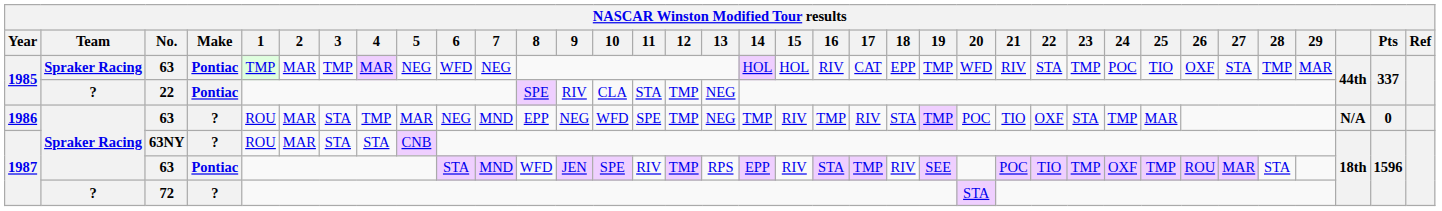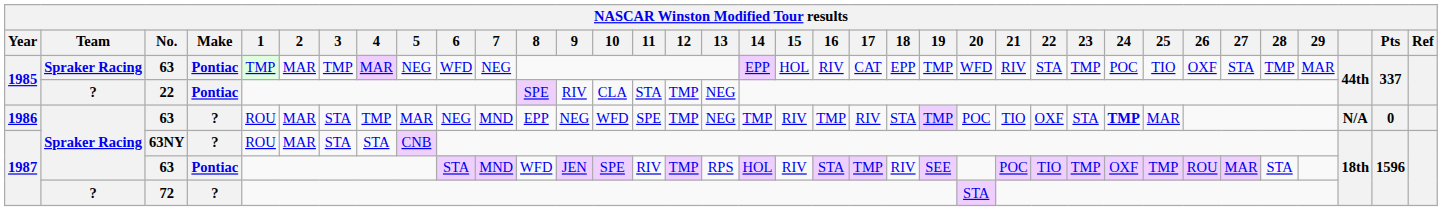 <table class="wikitable" style="text-align:center; font-size:75%">
 <tr>
 <th colspan=38><a href='#'>NASCAR Winston Modified Tour</a> results</th>
 </tr>
 <tr>
 <th>Year</th>
 <th>Team</th>
 <th>No.</th>
 <th>Make</th>
 <th>1</th>
 <th>2</th>
 <th>3</th>
 <th>4</th>
 <th>5</th>
 <th>6</th>
 <th>7</th>
 <th>8</th>
 <th>9</th>
 <th>10</th>
 <th>11</th>
 <th>12</th>
 <th>13</th>
 <th>14</th>
 <th>15</th>
 <th>16</th>
 <th>17</th>
 <th>18</th>
 <th>19</th>
 <th>20</th>
 <th>21</th>
 <th>22</th>
 <th>23</th>
 <th>24</th>
 <th>25</th>
 <th>26</th>
 <th>27</th>
 <th>28</th>
 <th>29</th>
 <th></th>
 <th>Pts</th>
 <th>Ref</th>
 </tr>
 <tr>
 <th rowspan=2><a href='#'>1985</a></th>
 <th><a href='#'>Spraker Racing</a></th>
 <th>63</th>
 <th><a href='#'>Pontiac</a></th>
 <td style="background:#DFFFDF;"><a href='#'>TMP</a><br></td>
 <td><a href='#'>MAR</a></td>
 <td><a href='#'>TMP</a></td>
 <td style="background:#EFCFFF;"><a href='#'>MAR</a><br></td>
 <td><a href='#'>NEG</a></td>
 <td><a href='#'>WFD</a></td>
 <td><a href='#'>NEG</a></td>
 <td colspan=6></td>
-<td style="background:#EFCFFF;"><a href='#'>HOL</a><br></td>
+<td style="background:#EFCFFF;"><a href='#'>EPP</a><br></td>
 <td><a href='#'>HOL</a></td>
 <td><a href='#'>RIV</a></td>
 <td><a href='#'>CAT</a></td>
 <td><a href='#'>EPP</a></td>
 <td><a href='#'>TMP</a></td>
 <td><a href='#'>WFD</a></td>
 <td><a href='#'>RIV</a></td>
 <td><a href='#'>STA</a></td>
 <td><a href='#'>TMP</a></td>
 <td><a href='#'>POC</a></td>
 <td><a href='#'>TIO</a></td>
 <td><a href='#'>OXF</a></td>
 <td><a href='#'>STA</a></td>
 <td><a href='#'>TMP</a></td>
 <td><a href='#'>MAR</a></td>
 <th rowspan=2>44th</th>
 <th rowspan=2>337</th>
 <th rowspan=2></th>
 </tr>
 <tr>
 <th>?</th>
 <th>22</th>
 <th><a href='#'>Pontiac</a></th>
 <td colspan=7></td>
 <td style="background:#EFCFFF;"><a href='#'>SPE</a><br></td>
 <td><a href='#'>RIV</a></td>
 <td><a href='#'>CLA</a></td>
 <td><a href='#'>STA</a></td>
 <td><a href='#'>TMP</a></td>
 <td><a href='#'>NEG</a></td>
 <td colspan=16></td>
 </tr>
 <tr>
 <th><a href='#'>1986</a></th>
 <th rowspan=3><a href='#'>Spraker Racing</a></th>
 <th>63</th>
 <th>?</th>
 <td><a href='#'>ROU</a></td>
 <td><a href='#'>MAR</a></td>
 <td><a href='#'>STA</a></td>
 <td><a href='#'>TMP</a></td>
 <td><a href='#'>MAR</a></td>
 <td><a href='#'>NEG</a></td>
 <td><a href='#'>MND</a></td>
 <td><a href='#'>EPP</a></td>
 <td><a href='#'>NEG</a></td>
 <td><a href='#'>WFD</a></td>
 <td><a href='#'>SPE</a></td>
 <td><a href='#'>TMP</a></td>
 <td><a href='#'>NEG</a></td>
 <td><a href='#'>TMP</a></td>
 <td><a href='#'>RIV</a></td>
 <td><a href='#'>TMP</a></td>
 <td><a href='#'>RIV</a></td>
 <td><a href='#'>STA</a></td>
 <td style="background:#EFCFFF;"><a href='#'>TMP</a><br></td>
 <td><a href='#'>POC</a></td>
 <td><a href='#'>TIO</a></td>
 <td><a href='#'>OXF</a></td>
 <td><a href='#'>STA</a></td>
-<td><a href='#'>TMP</a></td>
+<td><strong><a href='#'>TMP</a></strong></td>
 <td><a href='#'>MAR</a></td>
 <td colspan=4></td>
 <th>N/A</th>
 <th>0</th>
 <th></th>
 </tr>
 <tr>
 <th rowspan=3><a href='#'>1987</a></th>
 <th>63NY</th>
 <th>?</th>
 <td><a href='#'>ROU</a></td>
 <td><a href='#'>MAR</a></td>
 <td><a href='#'>STA</a></td>
 <td><a href='#'>STA</a></td>
 <td style="background:#EFCFFF;"><a href='#'>CNB</a><br></td>
 <td colspan=24></td>
 <th rowspan=3>18th</th>
 <th rowspan=3>1596</th>
 <th rowspan=3></th>
 </tr>
 <tr>
 <th>63</th>
 <th><a href='#'>Pontiac</a></th>
 <td colspan=5></td>
 <td style="background:#EFCFFF;"><a href='#'>STA</a><br></td>
 <td style="background:#EFCFFF;"><a href='#'>MND</a><br></td>
 <td><a href='#'>WFD</a></td>
 <td style="background:#EFCFFF;"><a href='#'>JEN</a><br></td>
 <td style="background:#EFCFFF;"><a href='#'>SPE</a><br></td>
 <td><a href='#'>RIV</a></td>
 <td style="background:#EFCFFF;"><a href='#'>TMP</a><br></td>
 <td><a href='#'>RPS</a></td>
-<td style="background:#EFCFFF;"><a href='#'>EPP</a><br></td>
+<td style="background:#EFCFFF;"><a href='#'>HOL</a><br></td>
 <td><a href='#'>RIV</a></td>
 <td style="background:#EFCFFF;"><a href='#'>STA</a><br></td>
 <td style="background:#EFCFFF;"><a href='#'>TMP</a><br></td>
 <td><a href='#'>RIV</a></td>
 <td style="background:#EFCFFF;"><a href='#'>SEE</a><br></td>
 <td></td>
 <td style="background:#EFCFFF;"><a href='#'>POC</a><br></td>
 <td style="background:#EFCFFF;"><a href='#'>TIO</a><br></td>
 <td style="background:#EFCFFF;"><a href='#'>TMP</a><br></td>
 <td style="background:#EFCFFF;"><a href='#'>OXF</a><br></td>
 <td style="background:#EFCFFF;"><a href='#'>TMP</a><br></td>
 <td style="background:#EFCFFF;"><a href='#'>ROU</a><br></td>
 <td style="background:#EFCFFF;"><a href='#'>MAR</a><br></td>
 <td><a href='#'>STA</a></td>
 <td></td>
 </tr>
 <tr>
 <th>?</th>
 <th>72</th>
 <th>?</th>
 <td colspan=19></td>
 <td style="background:#EFCFFF;"><a href='#'>STA</a><br></td>
 <td colspan=9></td>
 </tr>
 </table>
